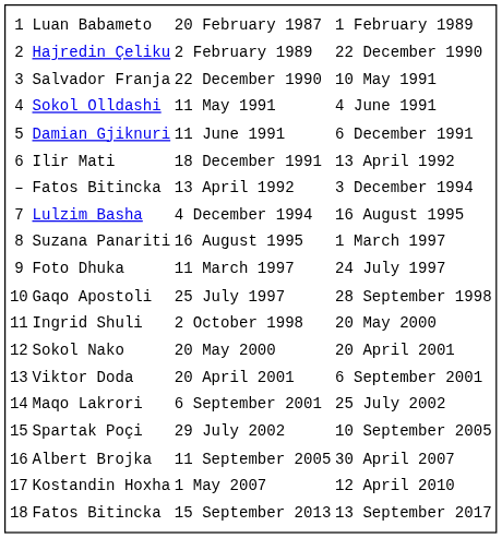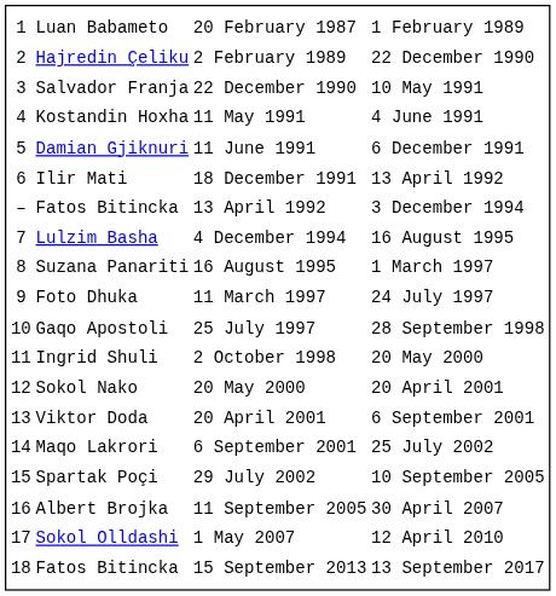 <table cellpadding="0" cellspacing="3" style="border:1px solid #000000; font-size:88%; line-height: 1.5em;">
 <tr>
 <td><strong></strong></td>
 <td><strong></strong></td>
 <td colspan="2"></td>
 </tr>
 <tr>
 <td align="center">1</td>
 <td>Luan Babameto</td>
 <td>20 February 1987</td>
 <td>1 February 1989</td>
 </tr>
 <tr>
 <td align="center">2</td>
 <td><a href='#'>Hajredin Çeliku</a></td>
 <td>2 February 1989</td>
 <td>22 December 1990</td>
 </tr>
 <tr>
 <td align="center">3</td>
 <td>Salvador Franja</td>
 <td>22 December 1990</td>
 <td>10 May 1991</td>
 </tr>
 <tr>
 <td align="center">4</td>
-<td><a href='#'>Sokol Olldashi</a></td>
+<td>Kostandin Hoxha</td>
 <td>11 May 1991</td>
 <td>4 June 1991</td>
 </tr>
 <tr>
 <td align="center">5</td>
 <td><a href='#'>Damian Gjiknuri</a></td>
 <td>11 June 1991</td>
 <td>6 December 1991</td>
 </tr>
 <tr>
 <td align="center">6</td>
 <td>Ilir Mati</td>
 <td>18 December 1991</td>
 <td>13 April 1992</td>
 </tr>
 <tr>
 <td align="center">–</td>
 <td>Fatos Bitincka</td>
 <td>13 April 1992</td>
 <td>3 December 1994</td>
 </tr>
 <tr>
 <td align="center">7</td>
 <td><a href='#'>Lulzim Basha</a></td>
 <td>4 December 1994</td>
 <td>16 August 1995</td>
 </tr>
 <tr>
 <td align="center">8</td>
 <td>Suzana Panariti</td>
 <td>16 August 1995</td>
 <td>1 March 1997</td>
 </tr>
 <tr>
 <td align="center">9</td>
 <td>Foto Dhuka</td>
 <td>11 March 1997</td>
 <td>24 July 1997</td>
 </tr>
 <tr>
 <td align="center">10</td>
 <td>Gaqo Apostoli</td>
 <td>25 July 1997</td>
 <td>28 September 1998</td>
 </tr>
 <tr>
 <td align="center">11</td>
 <td>Ingrid Shuli</td>
 <td>2 October 1998</td>
 <td>20 May 2000</td>
 </tr>
 <tr>
 <td align="center">12</td>
 <td>Sokol Nako</td>
 <td>20 May 2000</td>
 <td>20 April 2001</td>
 </tr>
 <tr>
 <td align="center">13</td>
 <td>Viktor Doda</td>
 <td>20 April 2001</td>
 <td>6 September 2001</td>
 </tr>
 <tr>
 <td align="center">14</td>
 <td>Maqo Lakrori</td>
 <td>6 September 2001</td>
 <td>25 July 2002</td>
 </tr>
 <tr>
 <td align="center">15</td>
 <td>Spartak Poçi</td>
 <td>29 July 2002</td>
 <td>10 September 2005</td>
 </tr>
 <tr>
 <td align="center">16</td>
 <td>Albert Brojka</td>
 <td>11 September 2005</td>
 <td>30 April 2007</td>
 </tr>
 <tr>
 <td align="center">17</td>
-<td>Kostandin Hoxha</td>
+<td><a href='#'>Sokol Olldashi</a></td>
 <td>1 May 2007</td>
 <td>12 April 2010</td>
 </tr>
 <tr>
 <td align="center">18</td>
 <td>Fatos Bitincka</td>
 <td>15 September 2013</td>
 <td>13 September 2017</td>
 </tr>
 <tr>
 </tr>
 </table>
